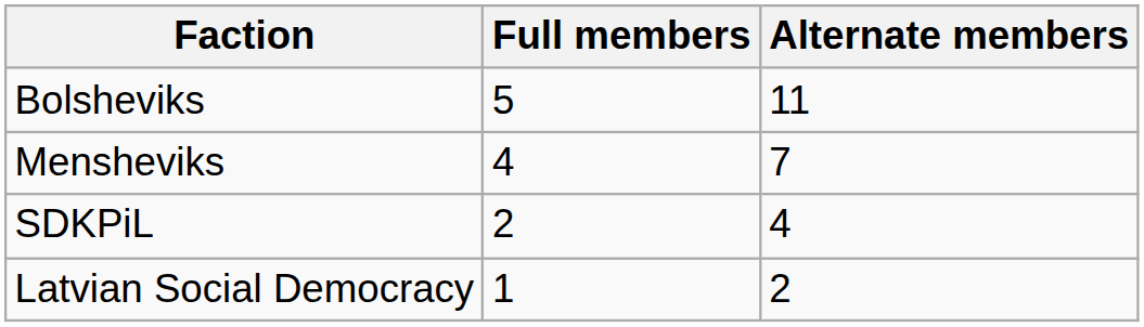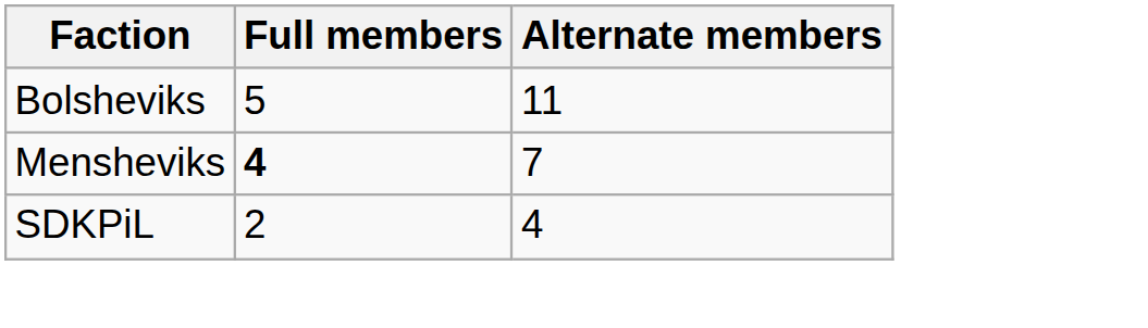 <table class="wikitable">
 <tr>
 <th>Faction</th>
 <th>Full members</th>
 <th>Alternate members</th>
 </tr>
 <tr>
 <td>Bolsheviks</td>
 <td>5</td>
 <td>11</td>
 </tr>
 <tr>
 <td>Mensheviks</td>
-<td>4</td>
+<td><strong>4</strong></td>
 <td>7</td>
 </tr>
 <tr>
 <td>SDKPiL</td>
 <td>2</td>
 <td>4</td>
 </tr>
-<tr>
-<td>Latvian Social Democracy</td>
-<td>1</td>
-<td>2</td>
-</tr>
 </table>
